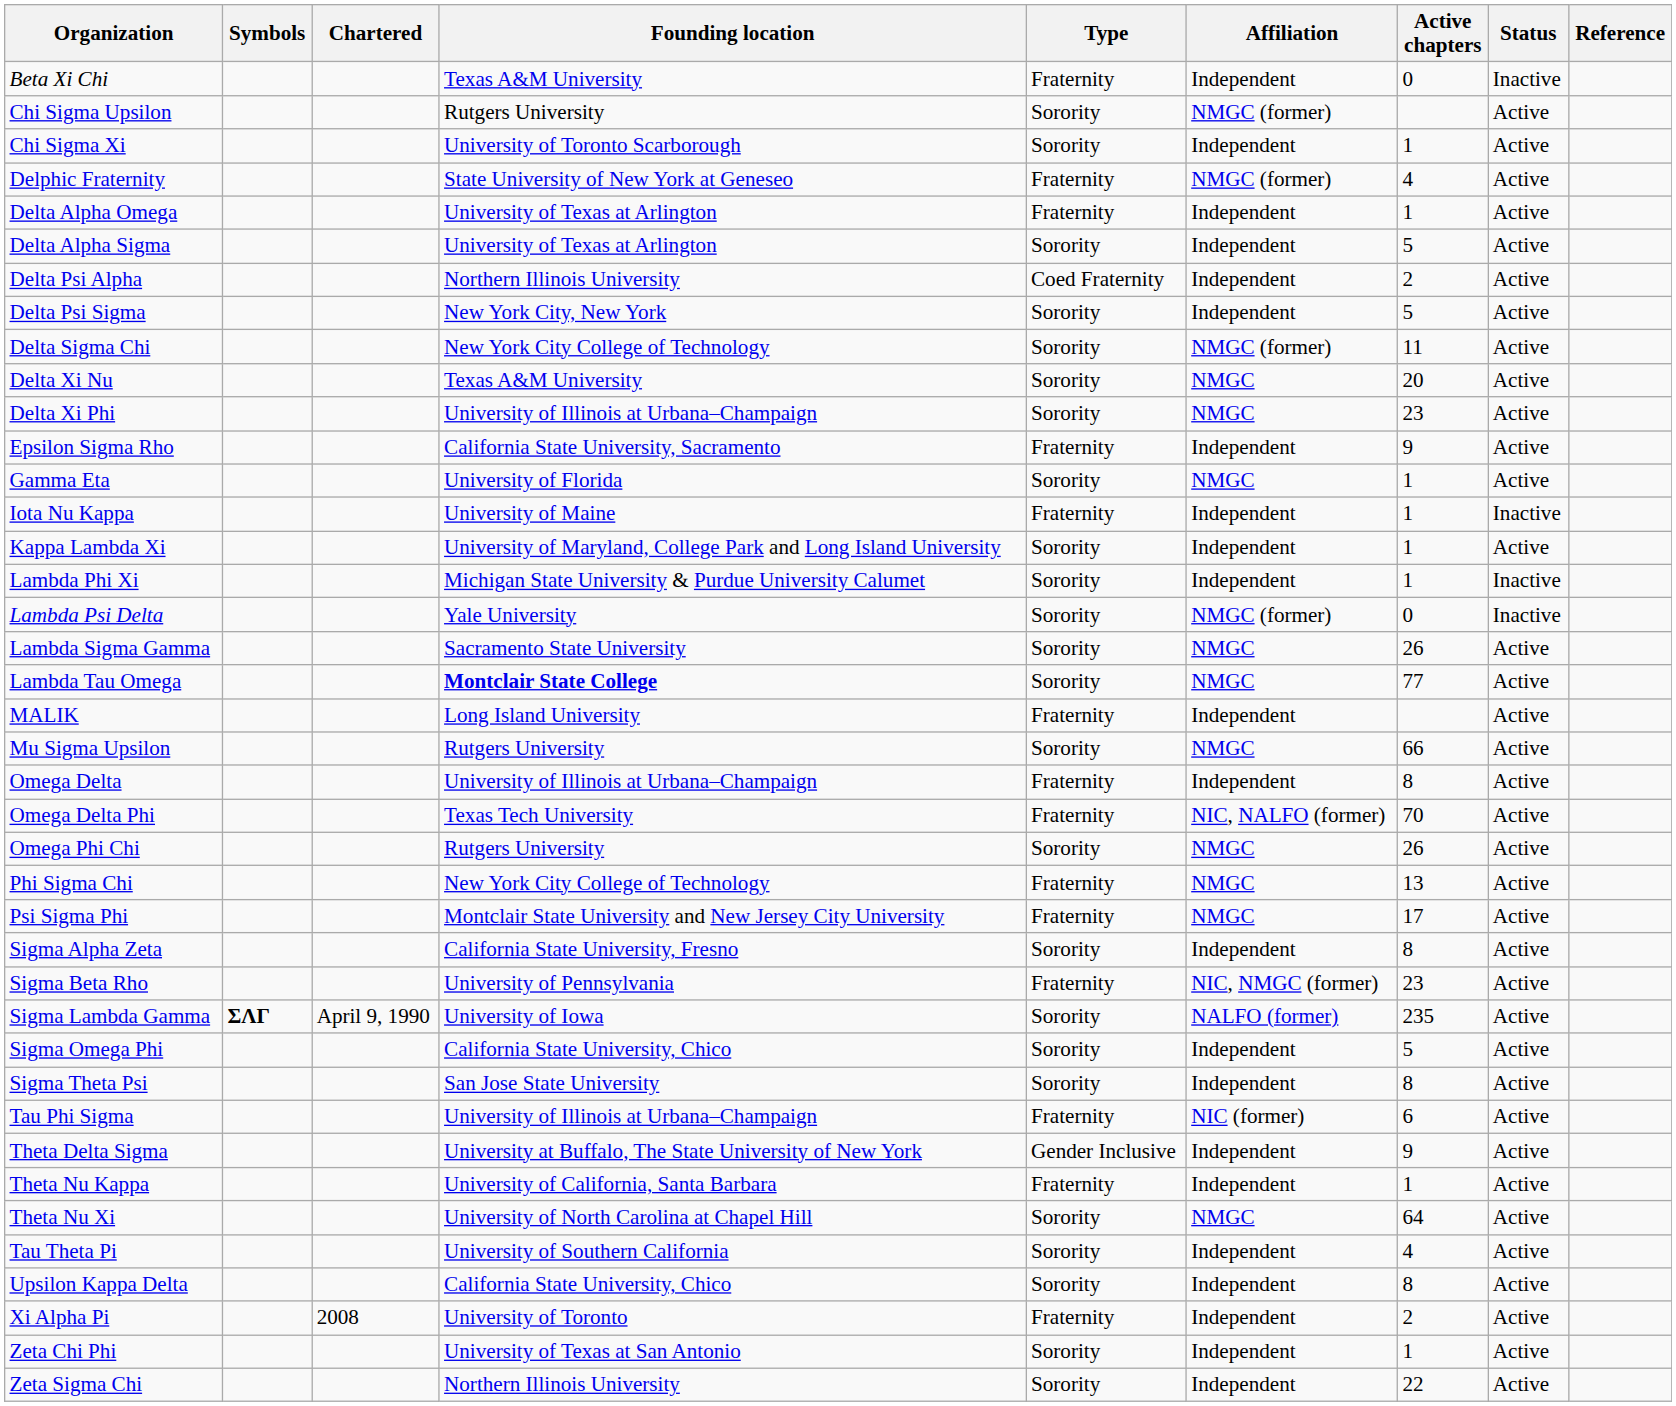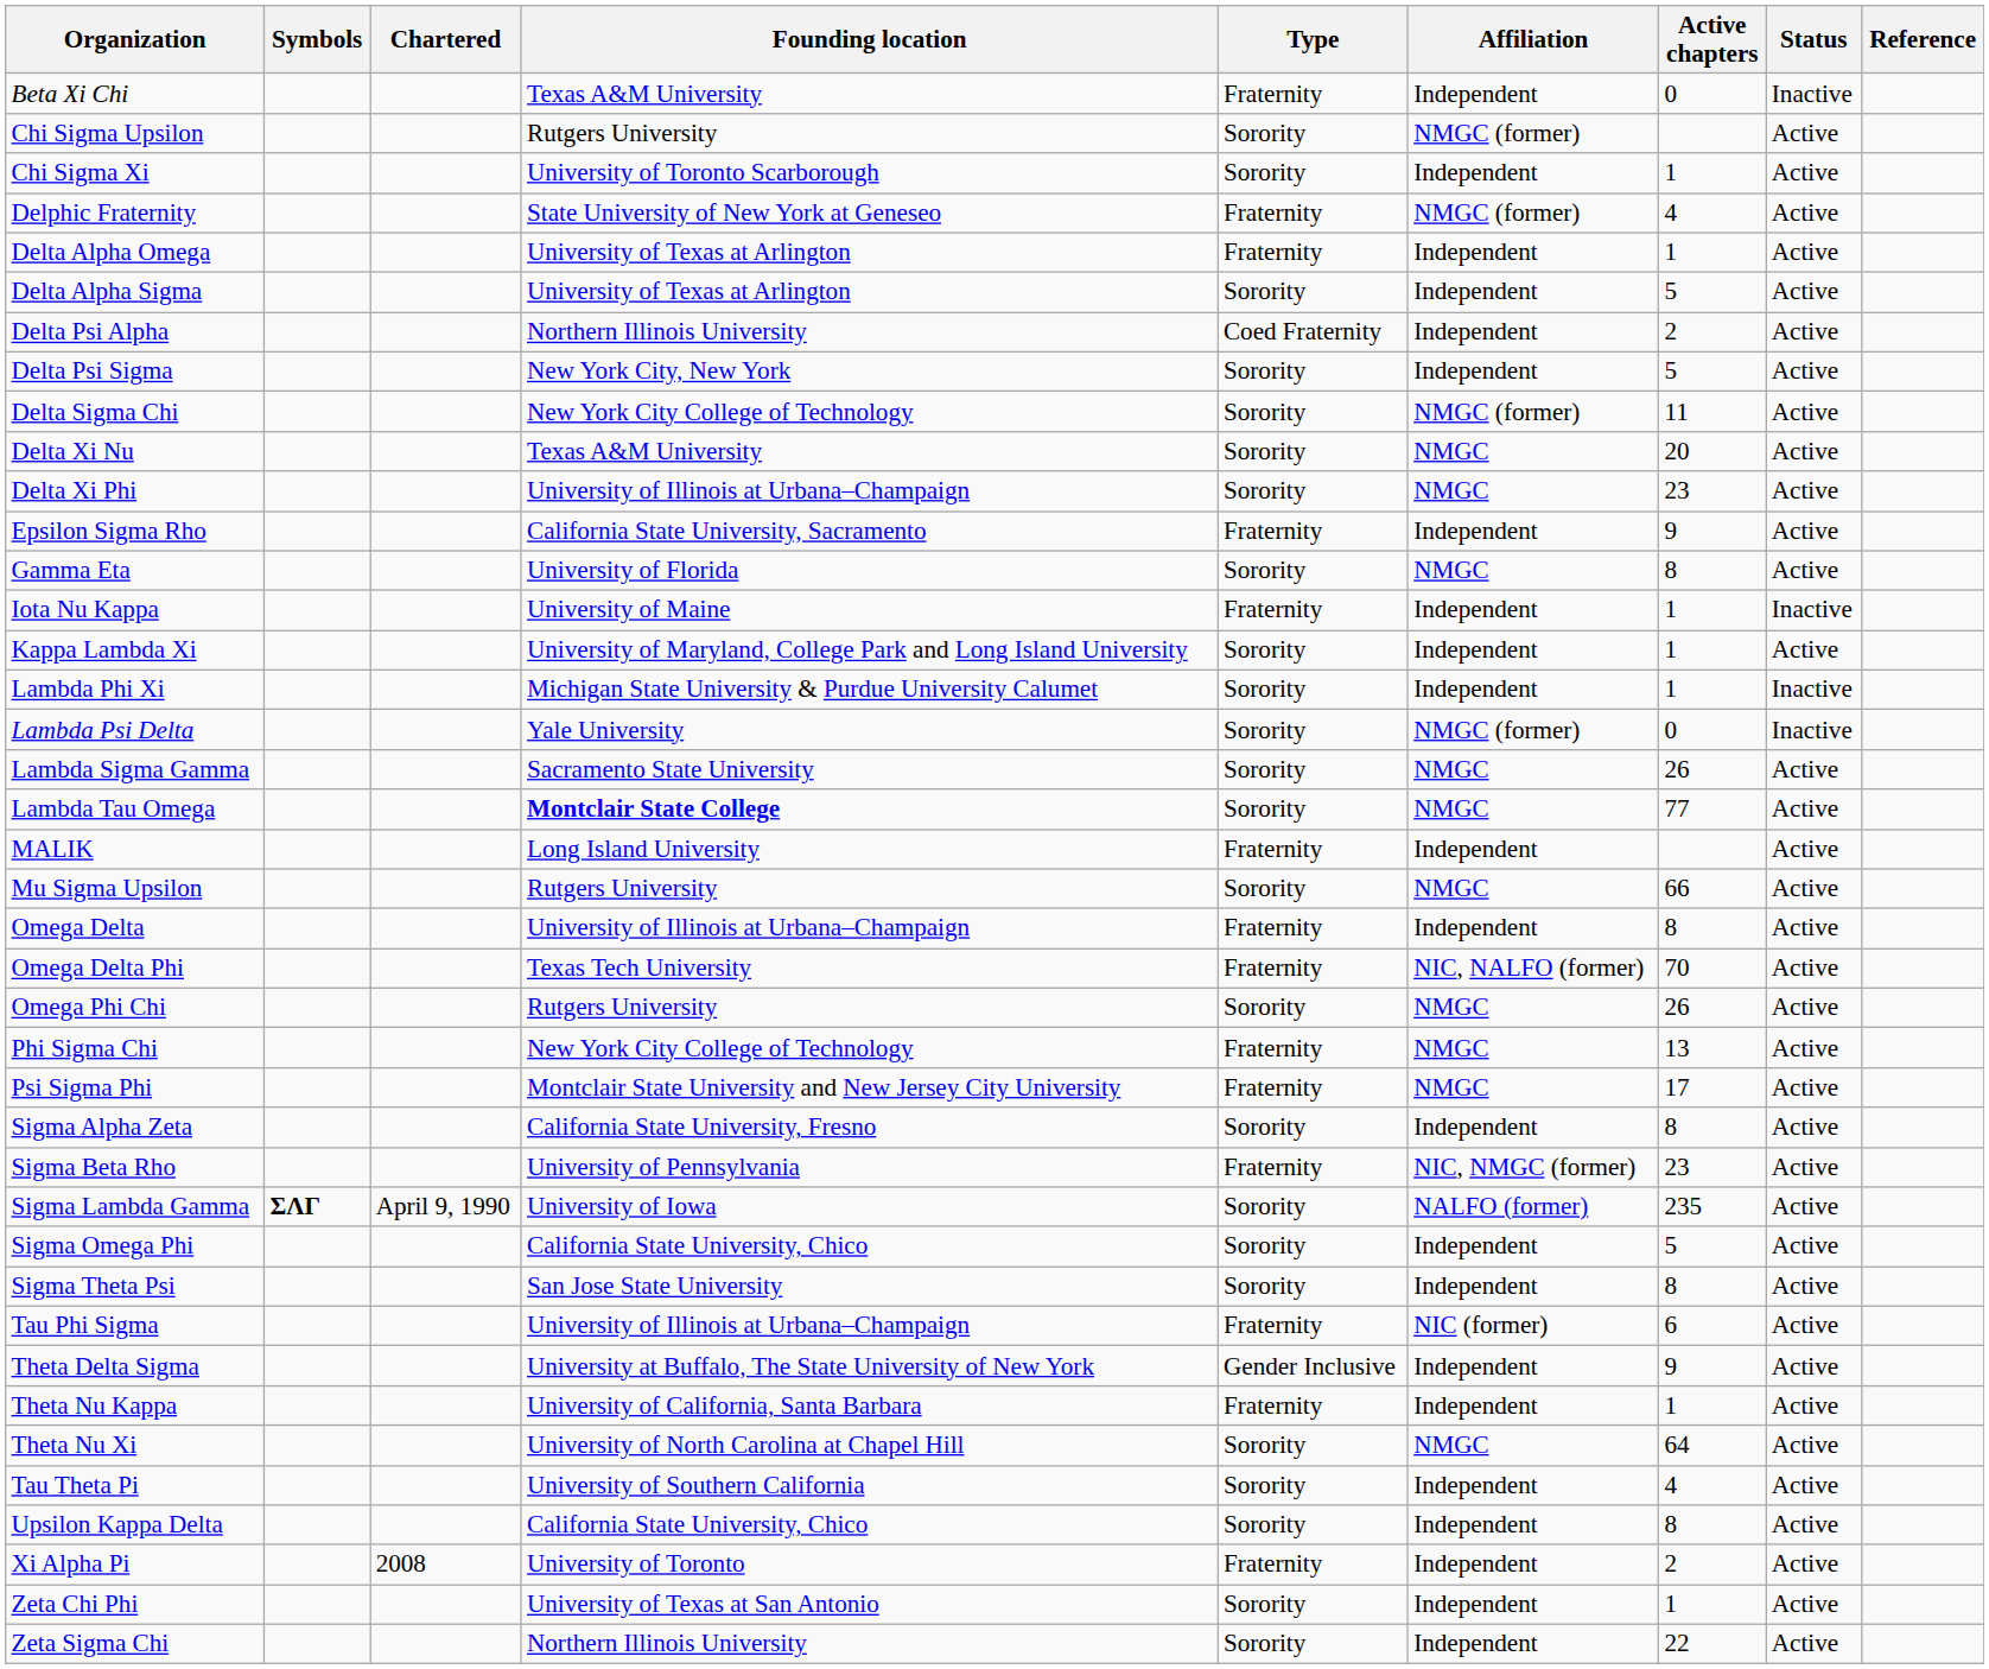 <table class="wikitable sortable" width="100%">
 <tr>
 <th>Organization</th>
 <th>Symbols</th>
 <th>Chartered</th>
 <th>Founding location</th>
 <th>Type</th>
 <th>Affiliation</th>
 <th>Active<br>chapters</th>
 <th>Status</th>
 <th>Reference</th>
 </tr>
 <tr>
 <td><em>Beta Xi Chi</em></td>
 <td><strong></strong></td>
 <td></td>
 <td><a href='#'>Texas A&M University</a></td>
 <td>Fraternity</td>
 <td>Independent</td>
 <td>0</td>
 <td>Inactive</td>
 <td></td>
 </tr>
 <tr>
 <td><a href='#'>Chi Sigma Upsilon</a></td>
 <td><strong></strong></td>
 <td></td>
 <td>Rutgers University</td>
 <td>Sorority</td>
 <td><a href='#'>NMGC</a> (former)</td>
 <td></td>
 <td>Active</td>
 <td></td>
 </tr>
 <tr>
 <td><a href='#'>Chi Sigma Xi</a></td>
 <td><strong></strong></td>
 <td></td>
 <td><a href='#'>University of Toronto Scarborough</a></td>
 <td>Sorority</td>
 <td>Independent</td>
 <td>1</td>
 <td>Active</td>
 <td></td>
 </tr>
 <tr>
 <td><a href='#'>Delphic Fraternity</a></td>
 <td><strong></strong></td>
 <td></td>
 <td><a href='#'>State University of New York at Geneseo</a></td>
 <td>Fraternity</td>
 <td><a href='#'>NMGC</a> (former)</td>
 <td>4</td>
 <td>Active</td>
 <td></td>
 </tr>
 <tr>
 <td><a href='#'>Delta Alpha Omega</a></td>
 <td><strong></strong></td>
 <td></td>
 <td><a href='#'>University of Texas at Arlington</a></td>
 <td>Fraternity</td>
 <td>Independent</td>
 <td>1</td>
 <td>Active</td>
 <td></td>
 </tr>
 <tr>
 <td><a href='#'>Delta Alpha Sigma</a></td>
 <td><strong></strong></td>
 <td></td>
 <td><a href='#'>University of Texas at Arlington</a></td>
 <td>Sorority</td>
 <td>Independent</td>
 <td>5</td>
 <td>Active</td>
 <td></td>
 </tr>
 <tr>
 <td><a href='#'>Delta Psi Alpha</a></td>
 <td><strong></strong></td>
 <td></td>
 <td><a href='#'>Northern Illinois University</a></td>
 <td>Coed Fraternity</td>
 <td>Independent</td>
 <td>2</td>
 <td>Active</td>
 <td></td>
 </tr>
 <tr>
 <td><a href='#'>Delta Psi Sigma</a></td>
 <td><strong></strong></td>
 <td></td>
 <td><a href='#'>New York City, New York</a></td>
 <td>Sorority</td>
 <td>Independent</td>
 <td>5</td>
 <td>Active</td>
 <td></td>
 </tr>
 <tr>
 <td><a href='#'>Delta Sigma Chi</a></td>
 <td><strong></strong></td>
 <td></td>
 <td><a href='#'>New York City College of Technology</a></td>
 <td>Sorority</td>
 <td><a href='#'>NMGC</a> (former)</td>
 <td>11</td>
 <td>Active</td>
 <td></td>
 </tr>
 <tr>
 <td><a href='#'>Delta Xi Nu</a></td>
 <td><strong></strong></td>
 <td></td>
 <td><a href='#'>Texas A&M University</a></td>
 <td>Sorority</td>
 <td><a href='#'>NMGC</a></td>
 <td>20</td>
 <td>Active</td>
 <td></td>
 </tr>
 <tr>
 <td><a href='#'>Delta Xi Phi</a></td>
 <td><strong></strong></td>
 <td></td>
 <td><a href='#'>University of Illinois at Urbana–Champaign</a></td>
 <td>Sorority</td>
 <td><a href='#'>NMGC</a></td>
 <td>23</td>
 <td>Active</td>
 <td></td>
 </tr>
 <tr>
 <td><a href='#'>Epsilon Sigma Rho</a></td>
 <td><strong></strong></td>
 <td></td>
 <td><a href='#'>California State University, Sacramento</a></td>
 <td>Fraternity</td>
 <td>Independent</td>
 <td>9</td>
 <td>Active</td>
 <td></td>
 </tr>
 <tr>
 <td><a href='#'>Gamma Eta</a></td>
 <td><strong></strong></td>
 <td></td>
 <td><a href='#'>University of Florida</a></td>
 <td>Sorority</td>
 <td><a href='#'>NMGC</a></td>
-<td>1</td>
+<td>8</td>
 <td>Active</td>
 <td></td>
 </tr>
 <tr>
 <td><a href='#'>Iota Nu Kappa</a></td>
 <td><strong></strong></td>
 <td></td>
 <td><a href='#'>University of Maine</a></td>
 <td>Fraternity</td>
 <td>Independent</td>
 <td>1</td>
 <td>Inactive</td>
 <td></td>
 </tr>
 <tr>
 <td><a href='#'>Kappa Lambda Xi</a></td>
 <td><strong></strong></td>
 <td></td>
 <td><a href='#'>University of Maryland, College Park</a> and <a href='#'>Long Island University</a></td>
 <td>Sorority</td>
 <td>Independent</td>
 <td>1</td>
 <td>Active</td>
 <td></td>
 </tr>
 <tr>
 <td><a href='#'>Lambda Phi Xi</a></td>
 <td><strong></strong></td>
 <td></td>
 <td><a href='#'>Michigan State University</a> & <a href='#'>Purdue University Calumet</a></td>
 <td>Sorority</td>
 <td>Independent</td>
 <td>1</td>
 <td>Inactive</td>
 <td></td>
 </tr>
 <tr>
 <td><em><a href='#'>Lambda Psi Delta</a></em></td>
 <td><strong></strong></td>
 <td></td>
 <td><a href='#'>Yale University</a></td>
 <td>Sorority</td>
 <td><a href='#'>NMGC</a> (former)</td>
 <td>0</td>
 <td>Inactive</td>
 <td></td>
 </tr>
 <tr>
 <td><a href='#'>Lambda Sigma Gamma</a></td>
 <td><strong></strong></td>
 <td></td>
 <td><a href='#'>Sacramento State University</a></td>
 <td>Sorority</td>
 <td><a href='#'>NMGC</a></td>
 <td>26</td>
 <td>Active</td>
 <td></td>
 </tr>
 <tr>
 <td><a href='#'>Lambda Tau Omega</a></td>
 <td><strong></strong></td>
 <td></td>
 <td><strong><a href='#'>Montclair State College</a></strong></td>
 <td>Sorority</td>
 <td><a href='#'>NMGC</a></td>
 <td>77</td>
 <td>Active</td>
 <td></td>
 </tr>
 <tr>
 <td><a href='#'>MALIK</a></td>
 <td></td>
 <td></td>
 <td><a href='#'>Long Island University</a></td>
 <td>Fraternity</td>
 <td>Independent</td>
 <td></td>
 <td>Active</td>
 <td></td>
 </tr>
 <tr>
 <td><a href='#'>Mu Sigma Upsilon</a></td>
 <td><strong></strong></td>
 <td></td>
 <td><a href='#'>Rutgers University</a></td>
 <td>Sorority</td>
 <td><a href='#'>NMGC</a></td>
 <td>66</td>
 <td>Active</td>
 <td></td>
 </tr>
 <tr>
 <td><a href='#'>Omega Delta</a></td>
 <td><strong></strong></td>
 <td></td>
 <td><a href='#'>University of Illinois at Urbana–Champaign</a></td>
 <td>Fraternity</td>
 <td>Independent</td>
 <td>8</td>
 <td>Active</td>
 <td></td>
 </tr>
 <tr>
 <td><a href='#'>Omega Delta Phi</a></td>
 <td><strong></strong></td>
 <td></td>
 <td><a href='#'>Texas Tech University</a></td>
 <td>Fraternity</td>
 <td><a href='#'>NIC</a>, <a href='#'>NALFO</a> (former)</td>
 <td>70</td>
 <td>Active</td>
 <td></td>
 </tr>
 <tr>
 <td><a href='#'>Omega Phi Chi</a></td>
 <td><strong></strong></td>
 <td></td>
 <td><a href='#'>Rutgers University</a></td>
 <td>Sorority</td>
 <td><a href='#'>NMGC</a></td>
 <td>26</td>
 <td>Active</td>
 <td></td>
 </tr>
 <tr>
 <td><a href='#'>Phi Sigma Chi</a></td>
 <td><strong></strong></td>
 <td></td>
 <td><a href='#'>New York City College of Technology</a></td>
 <td>Fraternity</td>
 <td><a href='#'>NMGC</a></td>
 <td>13</td>
 <td>Active</td>
 <td></td>
 </tr>
 <tr>
 <td><a href='#'>Psi Sigma Phi</a></td>
 <td><strong></strong></td>
 <td></td>
 <td><a href='#'>Montclair State University</a> and <a href='#'>New Jersey City University</a></td>
 <td>Fraternity</td>
 <td><a href='#'>NMGC</a></td>
 <td>17</td>
 <td>Active</td>
 <td></td>
 </tr>
 <tr>
 <td><a href='#'>Sigma Alpha Zeta</a></td>
 <td><strong></strong></td>
 <td></td>
 <td><a href='#'>California State University, Fresno</a></td>
 <td>Sorority</td>
 <td>Independent</td>
 <td>8</td>
 <td>Active</td>
 <td></td>
 </tr>
 <tr>
 <td><a href='#'>Sigma Beta Rho</a></td>
 <td><strong></strong></td>
 <td></td>
 <td><a href='#'>University of Pennsylvania</a></td>
 <td>Fraternity</td>
 <td><a href='#'>NIC</a>, <a href='#'>NMGC</a> (former)</td>
 <td>23</td>
 <td>Active</td>
 <td></td>
 </tr>
 <tr>
 <td><a href='#'>Sigma Lambda Gamma</a></td>
 <td><strong>ΣΛΓ</strong></td>
 <td>April 9, 1990</td>
 <td><a href='#'>University of Iowa</a></td>
 <td>Sorority</td>
 <td><a href='#'>NALFO (former)</a></td>
 <td>235</td>
 <td>Active</td>
 <td></td>
 </tr>
 <tr>
 <td><a href='#'>Sigma Omega Phi</a></td>
 <td><strong></strong></td>
 <td></td>
 <td><a href='#'>California State University, Chico</a></td>
 <td>Sorority</td>
 <td>Independent</td>
 <td>5</td>
 <td>Active</td>
 <td></td>
 </tr>
 <tr>
 <td><a href='#'>Sigma Theta Psi</a></td>
 <td><strong></strong></td>
 <td></td>
 <td><a href='#'>San Jose State University</a></td>
 <td>Sorority</td>
 <td>Independent</td>
 <td>8</td>
 <td>Active</td>
 <td></td>
 </tr>
 <tr>
 <td><a href='#'>Tau Phi Sigma</a></td>
 <td><strong></strong></td>
 <td></td>
 <td><a href='#'>University of Illinois at Urbana–Champaign</a></td>
 <td>Fraternity</td>
 <td><a href='#'>NIC</a> (former)</td>
 <td>6</td>
 <td>Active</td>
 <td></td>
 </tr>
 <tr>
 <td><a href='#'>Theta Delta Sigma</a></td>
 <td><strong></strong></td>
 <td></td>
 <td><a href='#'>University at Buffalo, The State University of New York</a></td>
 <td>Gender Inclusive</td>
 <td>Independent</td>
 <td>9</td>
 <td>Active</td>
 <td></td>
 </tr>
 <tr>
 <td><a href='#'>Theta Nu Kappa</a></td>
 <td><strong></strong></td>
 <td></td>
 <td><a href='#'>University of California, Santa Barbara</a></td>
 <td>Fraternity</td>
 <td>Independent</td>
 <td>1</td>
 <td>Active</td>
 <td></td>
 </tr>
 <tr>
 <td><a href='#'>Theta Nu Xi</a></td>
 <td><strong></strong></td>
 <td></td>
 <td><a href='#'>University of North Carolina at Chapel Hill</a></td>
 <td>Sorority</td>
 <td><a href='#'>NMGC</a></td>
 <td>64</td>
 <td>Active</td>
 <td></td>
 </tr>
 <tr>
 <td><a href='#'>Tau Theta Pi</a></td>
 <td><strong></strong></td>
 <td></td>
 <td><a href='#'>University of Southern California</a></td>
 <td>Sorority</td>
 <td>Independent</td>
 <td>4</td>
 <td>Active</td>
 <td></td>
 </tr>
 <tr>
 <td><a href='#'>Upsilon Kappa Delta</a></td>
 <td><strong></strong></td>
 <td></td>
 <td><a href='#'>California State University, Chico</a></td>
 <td>Sorority</td>
 <td>Independent</td>
 <td>8</td>
 <td>Active</td>
 <td></td>
 </tr>
 <tr>
 <td><a href='#'>Xi Alpha Pi</a></td>
 <td><strong></strong></td>
 <td>2008</td>
 <td><a href='#'>University of Toronto</a></td>
 <td>Fraternity</td>
 <td>Independent</td>
 <td>2</td>
 <td>Active</td>
 <td></td>
 </tr>
 <tr>
 <td><a href='#'>Zeta Chi Phi</a></td>
 <td><strong></strong></td>
 <td></td>
 <td><a href='#'>University of Texas at San Antonio</a></td>
 <td>Sorority</td>
 <td>Independent</td>
 <td>1</td>
 <td>Active</td>
 <td></td>
 </tr>
 <tr>
 <td><a href='#'>Zeta Sigma Chi</a></td>
 <td><strong></strong></td>
 <td></td>
 <td><a href='#'>Northern Illinois University</a></td>
 <td>Sorority</td>
 <td>Independent</td>
 <td>22</td>
 <td>Active</td>
 <td></td>
 </tr>
 </table>
